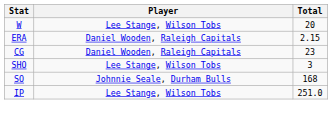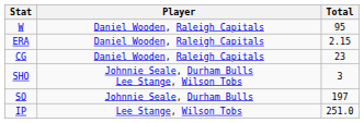 <table class="wikitable" width="40%" style="text-align:center;">
 <tr>
 <th width="5%">Stat</th>
 <th width="60%">Player</th>
 <th width="5%">Total</th>
 </tr>
 <tr>
 <td><a href='#'>W</a></td>
-<td><a href='#'>Lee Stange</a>, <a href='#'>Wilson Tobs</a></td>
-<td>20</td>
+<td><a href='#'>Daniel Wooden</a>, <a href='#'>Raleigh Capitals</a></td>
+<td>95</td>
 </tr>
 <tr>
 <td><a href='#'>ERA</a></td>
 <td><a href='#'>Daniel Wooden</a>, <a href='#'>Raleigh Capitals</a></td>
 <td>2.15</td>
 </tr>
 <tr>
 <td><a href='#'>CG</a></td>
 <td><a href='#'>Daniel Wooden</a>, <a href='#'>Raleigh Capitals</a></td>
 <td>23</td>
 </tr>
 <tr>
 <td><a href='#'>SHO</a></td>
-<td><a href='#'>Lee Stange</a>, <a href='#'>Wilson Tobs</a></td>
+<td><a href='#'>Johnnie Seale</a>, <a href='#'>Durham Bulls</a> <br> <a href='#'>Lee Stange</a>, <a href='#'>Wilson Tobs</a></td>
 <td>3</td>
 </tr>
 <tr>
 <td><a href='#'>SO</a></td>
 <td><a href='#'>Johnnie Seale</a>, <a href='#'>Durham Bulls</a></td>
-<td>168</td>
+<td>197</td>
 </tr>
 <tr>
 <td><a href='#'>IP</a></td>
 <td><a href='#'>Lee Stange</a>, <a href='#'>Wilson Tobs</a></td>
 <td>251.0</td>
 </tr>
 </table>
